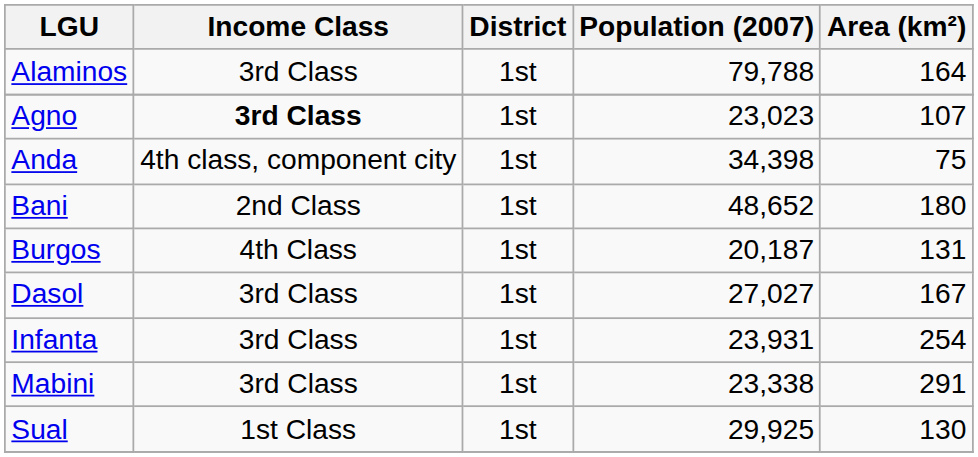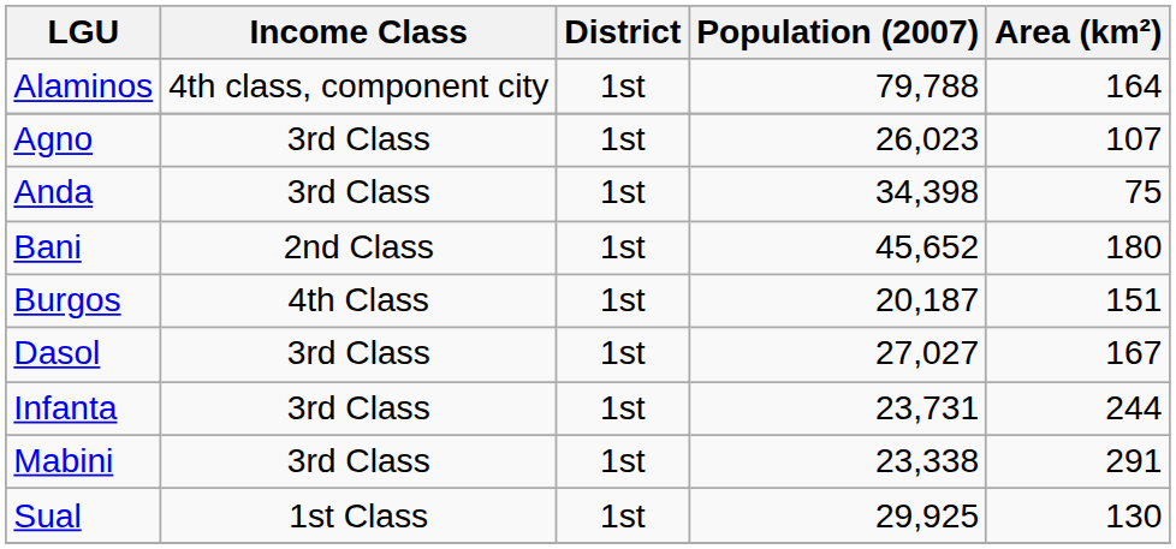 <table class=wikitable border=1>
 <tr>
 <th>LGU</th>
 <th>Income Class</th>
 <th>District</th>
 <th>Population (2007)</th>
 <th>Area (km²)</th>
 </tr>
 <tr>
 <td><a href='#'>Alaminos</a></td>
-<td align=center>3rd Class</td>
+<td align=center>4th class, component city</td>
 <td align=center>1st</td>
 <td align=right>79,788</td>
 <td align=right>164</td>
 </tr>
 <tr>
 </tr>
 <tr>
 <td><a href='#'>Agno</a></td>
-<td align=center><strong>3rd Class</strong></td>
+<td align=center>3rd Class</td>
 <td align=center>1st</td>
-<td align=right>23,023</td>
+<td align=right>26,023</td>
 <td align=right>107</td>
 </tr>
 <tr>
 <td><a href='#'>Anda</a></td>
-<td align=center>4th class, component city</td>
+<td align=center>3rd Class</td>
 <td align=center>1st</td>
 <td align=right>34,398</td>
 <td align=right>75</td>
 </tr>
 <tr>
 <td><a href='#'>Bani</a></td>
 <td align=center>2nd Class</td>
 <td align=center>1st</td>
-<td align=right>48,652</td>
+<td align=right>45,652</td>
 <td align=right>180</td>
 </tr>
 <tr>
 <td><a href='#'>Burgos</a></td>
 <td align=center>4th Class</td>
 <td align=center>1st</td>
 <td align=right>20,187</td>
-<td align=right>131</td>
+<td align=right>151</td>
 </tr>
 <tr>
 <td><a href='#'>Dasol</a></td>
 <td align=center>3rd Class</td>
 <td align=center>1st</td>
 <td align=right>27,027</td>
 <td align=right>167</td>
 </tr>
 <tr>
 <td><a href='#'>Infanta</a></td>
 <td align=center>3rd Class</td>
 <td align=center>1st</td>
-<td align=right>23,931</td>
-<td align=right>254</td>
+<td align=right>23,731</td>
+<td align=right>244</td>
 </tr>
 <tr>
 <td><a href='#'>Mabini</a></td>
 <td align=center>3rd Class</td>
 <td align=center>1st</td>
 <td align=right>23,338</td>
 <td align=right>291</td>
 </tr>
 <tr>
 <td><a href='#'>Sual</a></td>
 <td align=center>1st Class</td>
 <td align=center>1st</td>
 <td align=right>29,925</td>
 <td align=right>130</td>
 </tr>
 <tr>
 </tr>
 </table>
